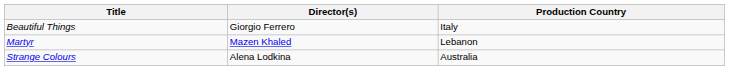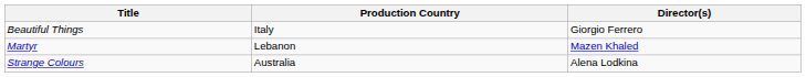 <table class="wikitable" style="width:95%">
 <tr>
 <th>Title</th>
+<th>Production Country</th>
 <th>Director(s)</th>
-<th>Production Country</th>
 </tr>
 <tr>
 <td><em>Beautiful Things</em></td>
+<td>Italy</td>
 <td>Giorgio Ferrero</td>
-<td>Italy</td>
 </tr>
 <tr>
 <td><em><a href='#'>Martyr</a></em></td>
+<td>Lebanon</td>
 <td><a href='#'>Mazen Khaled</a></td>
-<td>Lebanon</td>
 </tr>
 <tr>
 <td><em><a href='#'>Strange Colours</a></em></td>
+<td>Australia</td>
 <td>Alena Lodkina</td>
-<td>Australia</td>
 </tr>
 </table>
